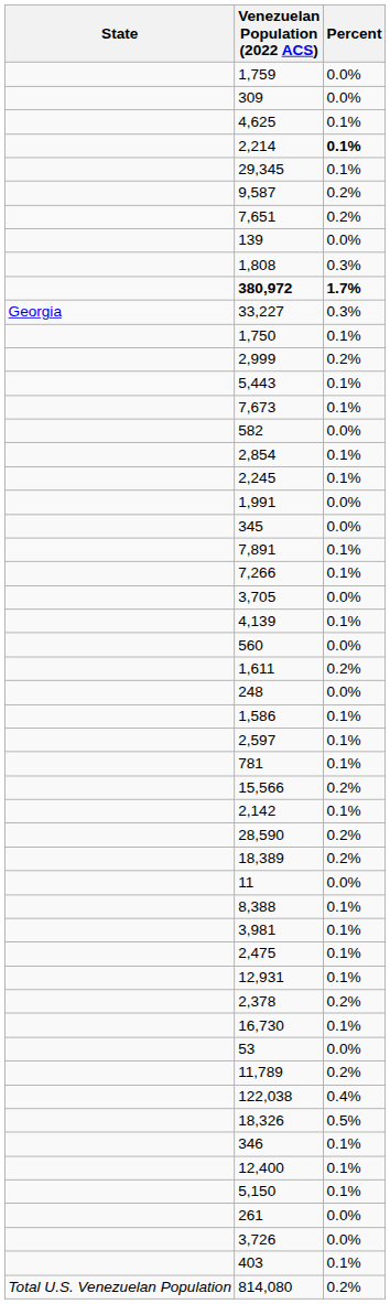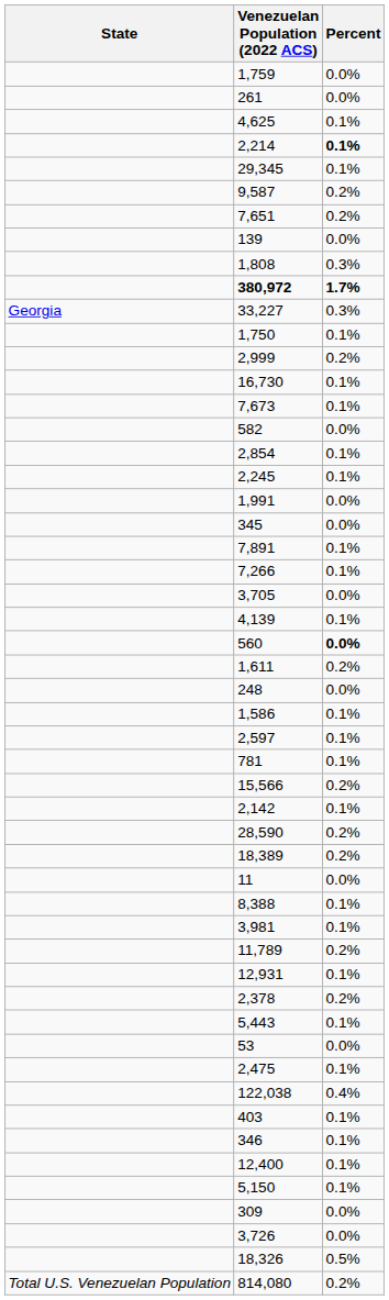 <table class="wikitable sortable">
 <tr>
 <th>State</th>
 <th>Venezuelan<br>Population<br>(2022 <a href='#'>ACS</a>)</th>
 <th>Percent</th>
 </tr>
 <tr>
 <td></td>
 <td>1,759</td>
 <td>0.0%</td>
 </tr>
 <tr>
 <td></td>
-<td>309</td>
+<td>261</td>
 <td>0.0%</td>
 </tr>
 <tr>
 <td></td>
 <td>4,625</td>
 <td>0.1%</td>
 </tr>
 <tr>
 <td></td>
 <td>2,214</td>
 <td><strong>0.1%</strong></td>
 </tr>
 <tr>
 <td></td>
 <td>29,345</td>
 <td>0.1%</td>
 </tr>
 <tr>
 <td></td>
 <td>9,587</td>
 <td>0.2%</td>
 </tr>
 <tr>
 <td></td>
 <td>7,651</td>
 <td>0.2%</td>
 </tr>
 <tr>
 <td></td>
 <td>139</td>
 <td>0.0%</td>
 </tr>
 <tr>
 <td></td>
 <td>1,808</td>
 <td>0.3%</td>
 </tr>
 <tr>
 <td></td>
 <td><strong>380,972</strong></td>
 <td><strong>1.7%</strong></td>
 </tr>
 <tr>
 <td> <a href='#'>Georgia</a></td>
 <td>33,227</td>
 <td>0.3%</td>
 </tr>
 <tr>
 <td></td>
 <td>1,750</td>
 <td>0.1%</td>
 </tr>
 <tr>
 <td></td>
 <td>2,999</td>
 <td>0.2%</td>
 </tr>
 <tr>
 <td></td>
-<td>5,443</td>
+<td>16,730</td>
 <td>0.1%</td>
 </tr>
 <tr>
 <td></td>
 <td>7,673</td>
 <td>0.1%</td>
 </tr>
 <tr>
 <td></td>
 <td>582</td>
 <td>0.0%</td>
 </tr>
 <tr>
 <td></td>
 <td>2,854</td>
 <td>0.1%</td>
 </tr>
 <tr>
 <td></td>
 <td>2,245</td>
 <td>0.1%</td>
 </tr>
 <tr>
 <td></td>
 <td>1,991</td>
 <td>0.0%</td>
 </tr>
 <tr>
 <td></td>
 <td>345</td>
 <td>0.0%</td>
 </tr>
 <tr>
 <td></td>
 <td>7,891</td>
 <td>0.1%</td>
 </tr>
 <tr>
 <td></td>
 <td>7,266</td>
 <td>0.1%</td>
 </tr>
 <tr>
 <td></td>
 <td>3,705</td>
 <td>0.0%</td>
 </tr>
 <tr>
 <td></td>
 <td>4,139</td>
 <td>0.1%</td>
 </tr>
 <tr>
 <td></td>
 <td>560</td>
-<td>0.0%</td>
+<td><strong>0.0%</strong></td>
 </tr>
 <tr>
 <td></td>
 <td>1,611</td>
 <td>0.2%</td>
 </tr>
 <tr>
 <td></td>
 <td>248</td>
 <td>0.0%</td>
 </tr>
 <tr>
 <td></td>
 <td>1,586</td>
 <td>0.1%</td>
 </tr>
 <tr>
 <td></td>
 <td>2,597</td>
 <td>0.1%</td>
 </tr>
 <tr>
 <td></td>
 <td>781</td>
 <td>0.1%</td>
 </tr>
 <tr>
 <td></td>
 <td>15,566</td>
 <td>0.2%</td>
 </tr>
 <tr>
 <td></td>
 <td>2,142</td>
 <td>0.1%</td>
 </tr>
 <tr>
 <td></td>
 <td>28,590</td>
 <td>0.2%</td>
 </tr>
 <tr>
 <td></td>
 <td>18,389</td>
 <td>0.2%</td>
 </tr>
 <tr>
 <td></td>
 <td>11</td>
 <td>0.0%</td>
 </tr>
 <tr>
 <td></td>
 <td>8,388</td>
 <td>0.1%</td>
 </tr>
 <tr>
 <td></td>
 <td>3,981</td>
 <td>0.1%</td>
 </tr>
 <tr>
 <td></td>
-<td>2,475</td>
-<td>0.1%</td>
+<td>11,789</td>
+<td>0.2%</td>
 </tr>
 <tr>
 <td></td>
 <td>12,931</td>
 <td>0.1%</td>
 </tr>
 <tr>
 <td></td>
 <td>2,378</td>
 <td>0.2%</td>
 </tr>
 <tr>
 <td></td>
-<td>16,730</td>
+<td>5,443</td>
 <td>0.1%</td>
 </tr>
 <tr>
 <td></td>
 <td>53</td>
 <td>0.0%</td>
 </tr>
 <tr>
 <td></td>
-<td>11,789</td>
-<td>0.2%</td>
+<td>2,475</td>
+<td>0.1%</td>
 </tr>
 <tr>
 <td></td>
 <td>122,038</td>
 <td>0.4%</td>
 </tr>
 <tr>
 <td></td>
-<td>18,326</td>
-<td>0.5%</td>
+<td>403</td>
+<td>0.1%</td>
 </tr>
 <tr>
 <td></td>
 <td>346</td>
 <td>0.1%</td>
 </tr>
 <tr>
 <td></td>
 <td>12,400</td>
 <td>0.1%</td>
 </tr>
 <tr>
 <td></td>
 <td>5,150</td>
 <td>0.1%</td>
 </tr>
 <tr>
 <td></td>
-<td>261</td>
+<td>309</td>
 <td>0.0%</td>
 </tr>
 <tr>
 <td></td>
 <td>3,726</td>
 <td>0.0%</td>
 </tr>
 <tr>
 <td></td>
-<td>403</td>
-<td>0.1%</td>
+<td>18,326</td>
+<td>0.5%</td>
 </tr>
 <tr>
 <td><em>Total U.S. Venezuelan Population</em></td>
 <td>814,080</td>
 <td>0.2%</td>
 </tr>
 </table>
